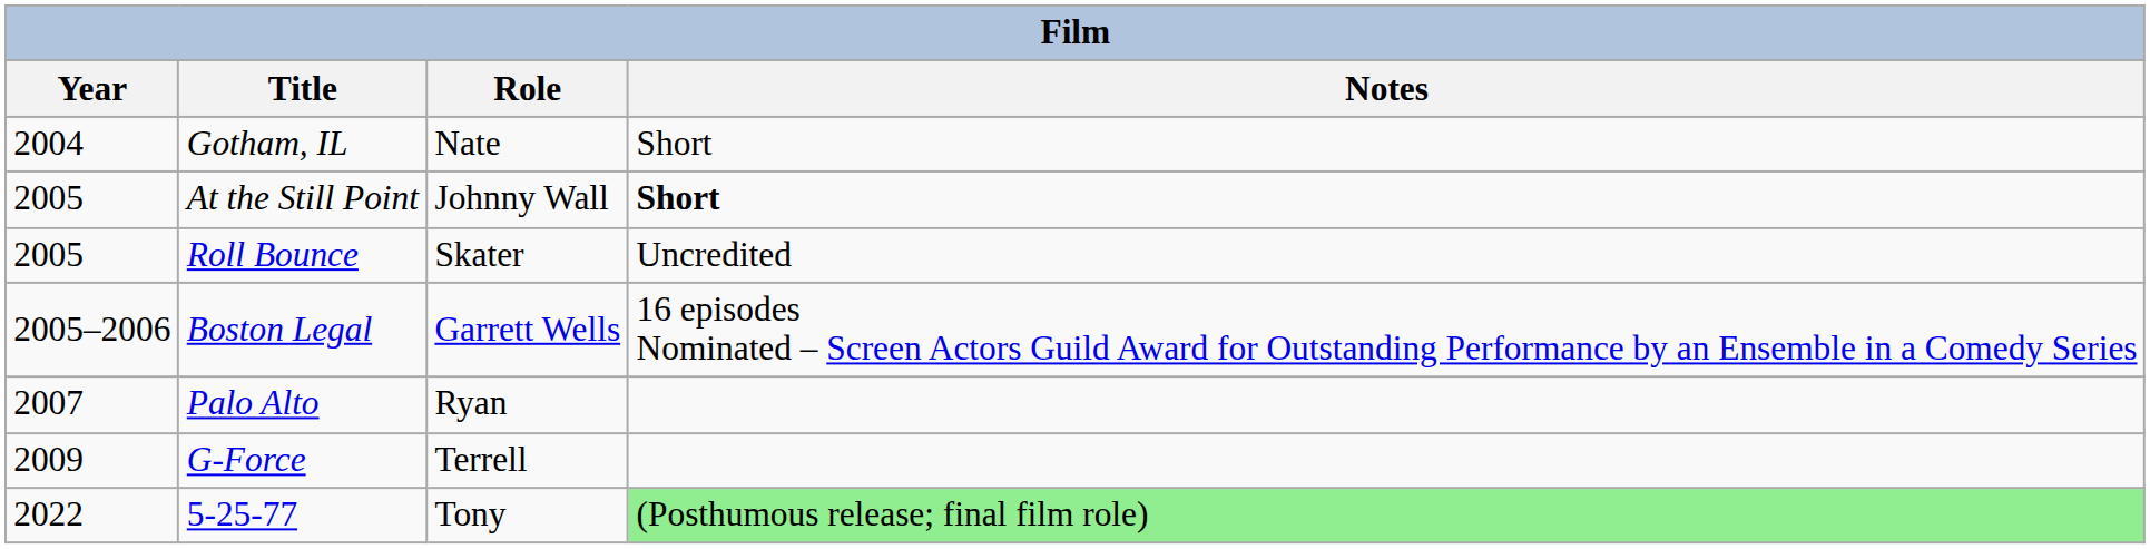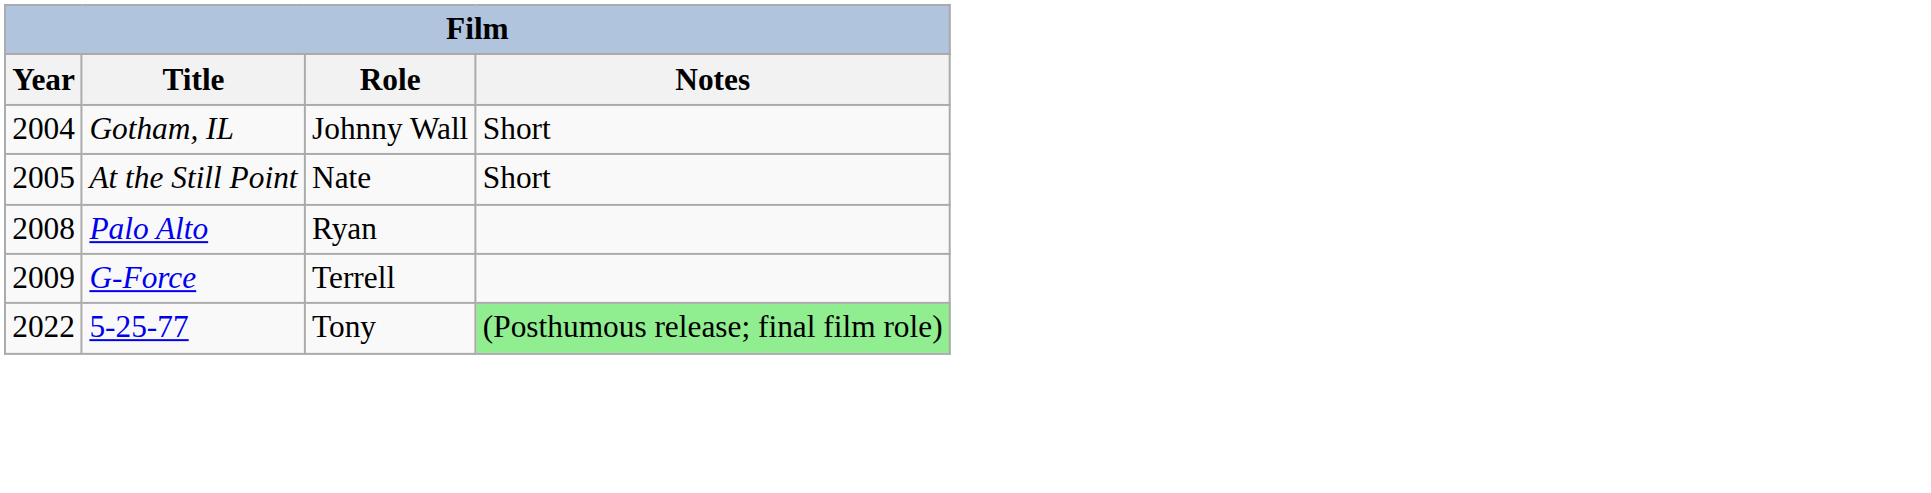 <table class="wikitable" style="font-size: 100%;">
 <tr>
 <th colspan="4" style="background: LightSteelBlue;">Film</th>
 </tr>
 <tr>
 <th>Year</th>
 <th>Title</th>
 <th>Role</th>
 <th>Notes</th>
 </tr>
 <tr>
 <td>2004</td>
 <td><em>Gotham, IL</em></td>
-<td>Nate</td>
+<td>Johnny Wall</td>
 <td>Short</td>
 </tr>
 <tr>
 <td>2005</td>
 <td><em>At the Still Point</em></td>
-<td>Johnny Wall</td>
-<td><strong>Short</strong></td>
+<td>Nate</td>
+<td>Short</td>
 </tr>
 <tr>
-<td>2005</td>
-<td><em><a href='#'>Roll Bounce</a></em></td>
-<td>Skater</td>
-<td>Uncredited</td>
-</tr>
-<tr>
-<td>2005–2006</td>
-<td><em><a href='#'>Boston Legal</a></em></td>
-<td><a href='#'>Garrett Wells</a></td>
-<td>16 episodes<br>Nominated – <a href='#'>Screen Actors Guild Award for Outstanding Performance by an Ensemble in a Comedy Series</a> </td>
-</tr>
-<tr>
-<td>2007</td>
+<td>2008</td>
 <td><em><a href='#'>Palo Alto</a></em></td>
 <td>Ryan</td>
 <td></td>
 </tr>
 <tr>
 <td>2009</td>
 <td><em><a href='#'>G-Force</a></em></td>
 <td>Terrell</td>
 <td></td>
 </tr>
 <tr>
 <td>2022</td>
 <td><a href='#'>5-25-77</a></td>
 <td>Tony</td>
 <td style="background: lightgreen;">(Posthumous release; final film role)</td>
 </tr>
 </table>
